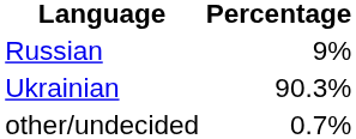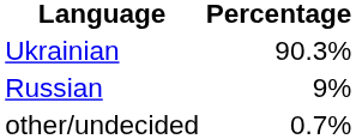 <table class="standard">
 <tr>
 <th>Language</th>
 <th>Percentage</th>
 </tr>
 <tr>
+<td><a href='#'>Ukrainian</a></td>
+<td align="right">90.3%</td>
+</tr>
+<tr>
 <td><a href='#'>Russian</a></td>
 <td align="right">9%</td>
-</tr>
-<tr>
-<td><a href='#'>Ukrainian</a></td>
-<td align="right">90.3%</td>
 </tr>
 <tr>
 <td>other/undecided</td>
 <td align="right">0.7%</td>
 </tr>
 </table>
